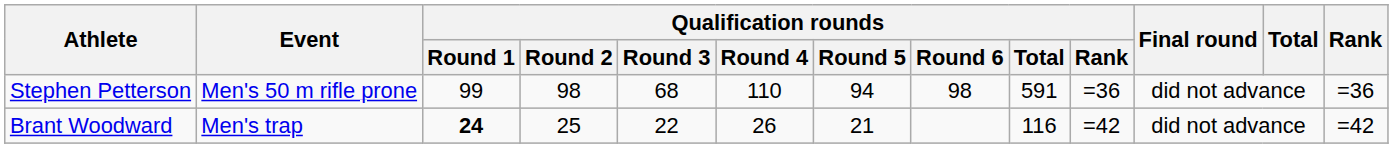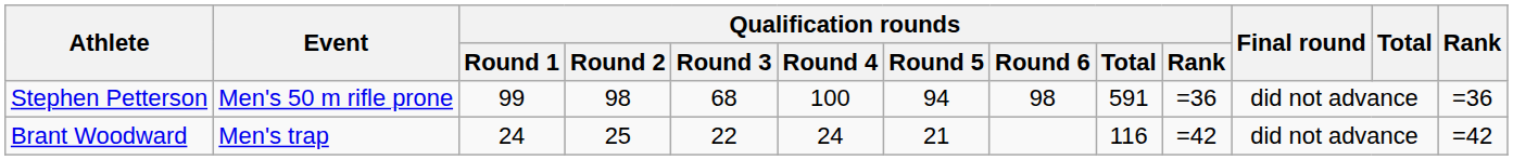 <table class="wikitable" style="font-size:90%">
 <tr>
 <th rowspan=2>Athlete</th>
 <th rowspan=2>Event</th>
 <th colspan=8>Qualification rounds</th>
 <th rowspan=2>Final round</th>
 <th rowspan=2>Total</th>
 <th rowspan=2>Rank</th>
 </tr>
 <tr>
 <th>Round 1</th>
 <th>Round 2</th>
 <th>Round 3</th>
 <th>Round 4</th>
 <th>Round 5</th>
 <th>Round 6</th>
 <th>Total</th>
 <th>Rank</th>
 </tr>
 <tr align=center>
 <td align=left><a href='#'>Stephen Petterson</a></td>
 <td align=left><a href='#'>Men's 50 m rifle prone</a></td>
 <td>99</td>
 <td>98</td>
 <td>68</td>
-<td>110</td>
+<td>100</td>
 <td>94</td>
 <td>98</td>
 <td>591</td>
 <td>=36</td>
 <td colspan=2>did not advance</td>
 <td>=36</td>
 </tr>
 <tr align=center>
 <td align=left><a href='#'>Brant Woodward</a></td>
 <td align=left><a href='#'>Men's trap</a></td>
-<td><strong>24</strong></td>
+<td>24</td>
 <td>25</td>
 <td>22</td>
-<td>26</td>
+<td>24</td>
 <td>21</td>
 <td></td>
 <td>116</td>
 <td>=42</td>
 <td colspan=2>did not advance</td>
 <td>=42</td>
 </tr>
 </table>
